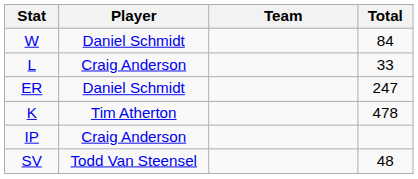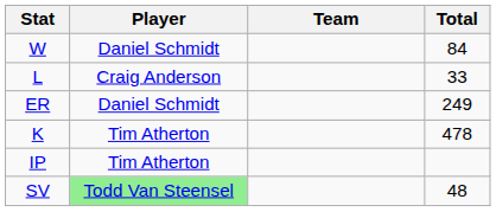 <table class="wikitable" style="text-align:center;">
 <tr>
 <th width=50>Stat</th>
 <th width=150>Player</th>
 <th width=150>Team</th>
 <th width=50>Total</th>
 </tr>
 <tr>
 <td><a href='#'>W</a></td>
 <td><a href='#'>Daniel Schmidt</a></td>
 <td></td>
 <td>84</td>
 </tr>
 <tr>
 <td><a href='#'>L</a></td>
 <td><a href='#'>Craig Anderson</a></td>
 <td></td>
 <td>33</td>
 </tr>
 <tr>
 <td><a href='#'>ER</a></td>
 <td><a href='#'>Daniel Schmidt</a></td>
 <td></td>
-<td>247</td>
+<td>249</td>
 </tr>
 <tr>
 <td><a href='#'>K</a></td>
 <td><a href='#'>Tim Atherton</a></td>
 <td>  </td>
 <td>478</td>
 </tr>
 <tr>
 <td><a href='#'>IP</a></td>
-<td><a href='#'>Craig Anderson</a></td>
+<td><a href='#'>Tim Atherton</a></td>
 <td></td>
 <td></td>
 </tr>
 <tr>
 <td><a href='#'>SV</a></td>
-<td><a href='#'>Todd Van Steensel</a></td>
+<td style="background: lightgreen;"><a href='#'>Todd Van Steensel</a></td>
 <td></td>
 <td>48</td>
 </tr>
 </table>
